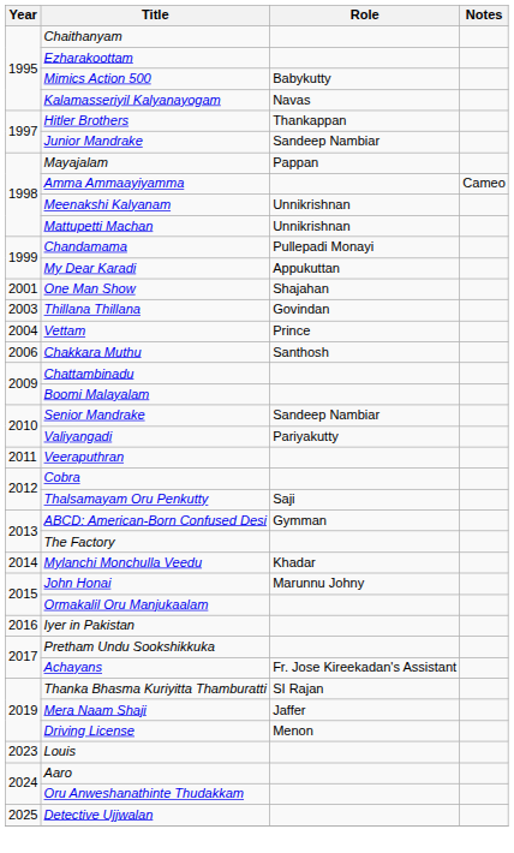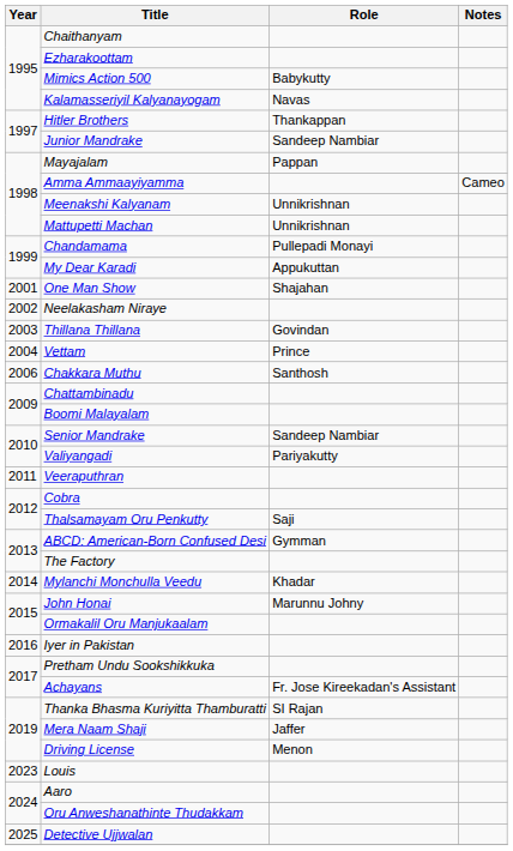 <table class="wikitable sortable">
 <tr>
 <th>Year</th>
 <th>Title</th>
 <th>Role</th>
 <th class="unsortable">Notes</th>
 </tr>
 <tr>
 <td rowspan=4>1995</td>
 <td><em>Chaithanyam</em></td>
 <td></td>
 <td></td>
 </tr>
 <tr>
 <td><em><a href='#'>Ezharakoottam</a></em></td>
 <td></td>
 <td></td>
 </tr>
 <tr>
 <td><em><a href='#'>Mimics Action 500</a></em></td>
 <td>Babykutty</td>
 <td></td>
 </tr>
 <tr>
 <td><em><a href='#'>Kalamasseriyil Kalyanayogam</a></em></td>
 <td>Navas</td>
 <td></td>
 </tr>
 <tr>
 <td rowspan=2>1997</td>
 <td><em><a href='#'>Hitler Brothers</a></em></td>
 <td>Thankappan</td>
 <td></td>
 </tr>
 <tr>
 <td><em><a href='#'>Junior Mandrake</a></em></td>
 <td>Sandeep Nambiar</td>
 <td></td>
 </tr>
 <tr>
 <td rowspan=4>1998</td>
 <td><em>Mayajalam</em></td>
 <td>Pappan</td>
 <td></td>
 </tr>
 <tr>
 <td><em><a href='#'>Amma Ammaayiyamma</a></em></td>
 <td></td>
 <td>Cameo</td>
 </tr>
 <tr>
 <td><em><a href='#'>Meenakshi Kalyanam</a></em></td>
 <td>Unnikrishnan</td>
 <td></td>
 </tr>
 <tr>
 <td><em><a href='#'>Mattupetti Machan</a></em></td>
 <td>Unnikrishnan</td>
 <td></td>
 </tr>
 <tr>
 <td rowspan=2>1999</td>
 <td><em><a href='#'>Chandamama</a></em></td>
 <td>Pullepadi Monayi</td>
 <td></td>
 </tr>
 <tr>
 <td><em><a href='#'>My Dear Karadi</a></em></td>
 <td>Appukuttan</td>
 <td></td>
 </tr>
 <tr>
 <td>2001</td>
 <td><em><a href='#'>One Man Show</a></em></td>
 <td>Shajahan</td>
+<td></td>
+</tr>
+<tr>
+<td>2002</td>
+<td><em>Neelakasham Niraye</em></td>
+<td></td>
 <td></td>
 </tr>
 <tr>
 <td>2003</td>
 <td><em><a href='#'>Thillana Thillana</a></em></td>
 <td>Govindan</td>
 <td></td>
 </tr>
 <tr>
 <td>2004</td>
 <td><em><a href='#'>Vettam</a></em></td>
 <td>Prince</td>
 <td></td>
 </tr>
 <tr>
 <td>2006</td>
 <td><em><a href='#'>Chakkara Muthu</a></em></td>
 <td>Santhosh</td>
 <td></td>
 </tr>
 <tr>
 <td rowspan=2>2009</td>
 <td><em><a href='#'>Chattambinadu</a></em></td>
 <td></td>
 <td></td>
 </tr>
 <tr>
 <td><em><a href='#'>Boomi Malayalam</a></em></td>
 <td></td>
 <td></td>
 </tr>
 <tr>
 <td rowspan=2>2010</td>
 <td><em><a href='#'>Senior Mandrake</a></em></td>
 <td>Sandeep Nambiar</td>
 <td></td>
 </tr>
 <tr>
 <td><em><a href='#'>Valiyangadi</a></em></td>
 <td>Pariyakutty</td>
 <td></td>
 </tr>
 <tr>
 <td>2011</td>
 <td><em><a href='#'>Veeraputhran</a></em></td>
 <td></td>
 <td></td>
 </tr>
 <tr>
 <td rowspan=2>2012</td>
 <td><em><a href='#'>Cobra</a></em></td>
 <td></td>
 <td></td>
 </tr>
 <tr>
 <td><em><a href='#'>Thalsamayam Oru Penkutty</a></em></td>
 <td>Saji</td>
 <td></td>
 </tr>
 <tr>
 <td rowspan=2>2013</td>
 <td><em><a href='#'>ABCD: American-Born Confused Desi</a></em></td>
 <td>Gymman</td>
 <td></td>
 </tr>
 <tr>
 <td><em>The Factory</em></td>
 <td></td>
 <td></td>
 </tr>
 <tr>
 <td>2014</td>
 <td><em><a href='#'>Mylanchi Monchulla Veedu</a></em></td>
 <td>Khadar</td>
 <td></td>
 </tr>
 <tr>
 <td rowspan=2>2015</td>
 <td><em><a href='#'>John Honai</a></em></td>
 <td>Marunnu Johny</td>
 <td></td>
 </tr>
 <tr>
 <td><em><a href='#'>Ormakalil Oru Manjukaalam</a></em></td>
 <td></td>
 <td></td>
 </tr>
 <tr>
 <td>2016</td>
 <td><em>Iyer in Pakistan</em></td>
 <td></td>
 <td></td>
 </tr>
 <tr>
 <td rowspan=2>2017</td>
 <td><em>Pretham Undu Sookshikkuka</em></td>
 <td></td>
 <td></td>
 </tr>
 <tr>
 <td><em><a href='#'>Achayans</a></em></td>
 <td>Fr. Jose Kireekadan's Assistant</td>
 <td></td>
 </tr>
 <tr>
 <td rowspan=3>2019</td>
 <td><em>Thanka Bhasma Kuriyitta Thamburatti</em></td>
 <td>SI Rajan</td>
 <td></td>
 </tr>
 <tr>
 <td><em><a href='#'>Mera Naam Shaji</a></em></td>
 <td>Jaffer</td>
 <td></td>
 </tr>
 <tr>
 <td><em><a href='#'>Driving License</a></em></td>
 <td>Menon</td>
 <td></td>
 </tr>
 <tr>
 <td>2023</td>
 <td><em>Louis</em></td>
 <td></td>
 <td></td>
 </tr>
 <tr>
 <td rowspan=2>2024</td>
 <td><em>Aaro</em></td>
 <td></td>
 <td></td>
 </tr>
 <tr>
 <td><em><a href='#'>Oru Anweshanathinte Thudakkam</a></em></td>
 <td></td>
 <td></td>
 </tr>
 <tr>
 <td>2025</td>
 <td><em><a href='#'>Detective Ujjwalan</a></em></td>
 <td></td>
 <td></td>
 </tr>
 <tr>
 </tr>
 </table>
